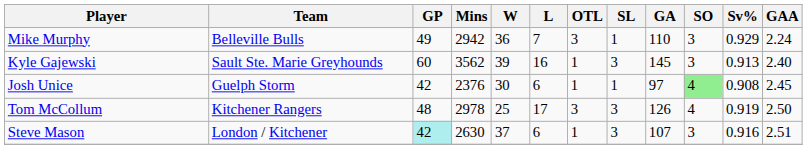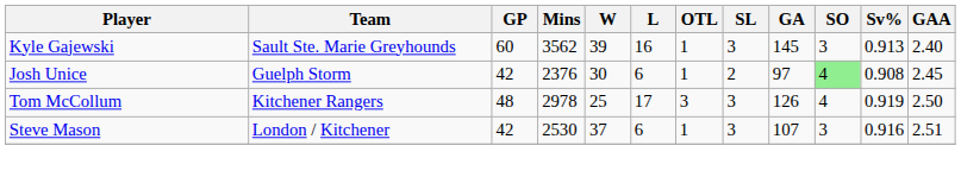 <table class="wikitable">
 <tr>
 <th bgcolor="#DDDDFF" width="27.5%">Player</th>
 <th bgcolor="#DDDDFF" width="27.5%">Team</th>
 <th bgcolor="#DDDDFF" width="5%">GP</th>
 <th bgcolor="#DDDDFF" width="5%">Mins</th>
 <th bgcolor="#DDDDFF" width="5%">W</th>
 <th bgcolor="#DDDDFF" width="5%">L</th>
 <th bgcolor="#DDDDFF" width="5%">OTL</th>
 <th bgcolor="#DDDDFF" width="5%">SL</th>
 <th bgcolor="#DDDDFF" width="5%">GA</th>
 <th bgcolor="#DDDDFF" width="5%">SO</th>
 <th bgcolor="#DDDDFF" width="5%">Sv%</th>
 <th bgcolor="#DDDDFF" width="5%">GAA</th>
-</tr>
-<tr>
-<td><a href='#'>Mike Murphy</a></td>
-<td><a href='#'>Belleville Bulls</a></td>
-<td>49</td>
-<td>2942</td>
-<td>36</td>
-<td>7</td>
-<td>3</td>
-<td>1</td>
-<td>110</td>
-<td>3</td>
-<td>0.929</td>
-<td>2.24</td>
 </tr>
 <tr>
 <td><a href='#'>Kyle Gajewski</a></td>
 <td><a href='#'>Sault Ste. Marie Greyhounds</a></td>
 <td>60</td>
 <td>3562</td>
 <td>39</td>
 <td>16</td>
 <td>1</td>
 <td>3</td>
 <td>145</td>
 <td>3</td>
 <td>0.913</td>
 <td>2.40</td>
 </tr>
 <tr>
 <td><a href='#'>Josh Unice</a></td>
 <td><a href='#'>Guelph Storm</a></td>
 <td>42</td>
 <td>2376</td>
 <td>30</td>
 <td>6</td>
 <td>1</td>
-<td>1</td>
+<td>2</td>
 <td>97</td>
 <td style="background: lightgreen;">4</td>
 <td>0.908</td>
 <td>2.45</td>
 </tr>
 <tr>
 <td><a href='#'>Tom McCollum</a></td>
 <td><a href='#'>Kitchener Rangers</a></td>
 <td>48</td>
 <td>2978</td>
 <td>25</td>
 <td>17</td>
 <td>3</td>
 <td>3</td>
 <td>126</td>
 <td>4</td>
 <td>0.919</td>
 <td>2.50</td>
 </tr>
 <tr>
 <td><a href='#'>Steve Mason</a></td>
 <td><a href='#'>London</a> / <a href='#'>Kitchener</a></td>
-<td style="background: paleturquoise;">42</td>
-<td>2630</td>
+<td>42</td>
+<td>2530</td>
 <td>37</td>
 <td>6</td>
 <td>1</td>
 <td>3</td>
 <td>107</td>
 <td>3</td>
 <td>0.916</td>
 <td>2.51</td>
 </tr>
 <tr>
 </tr>
 </table>
